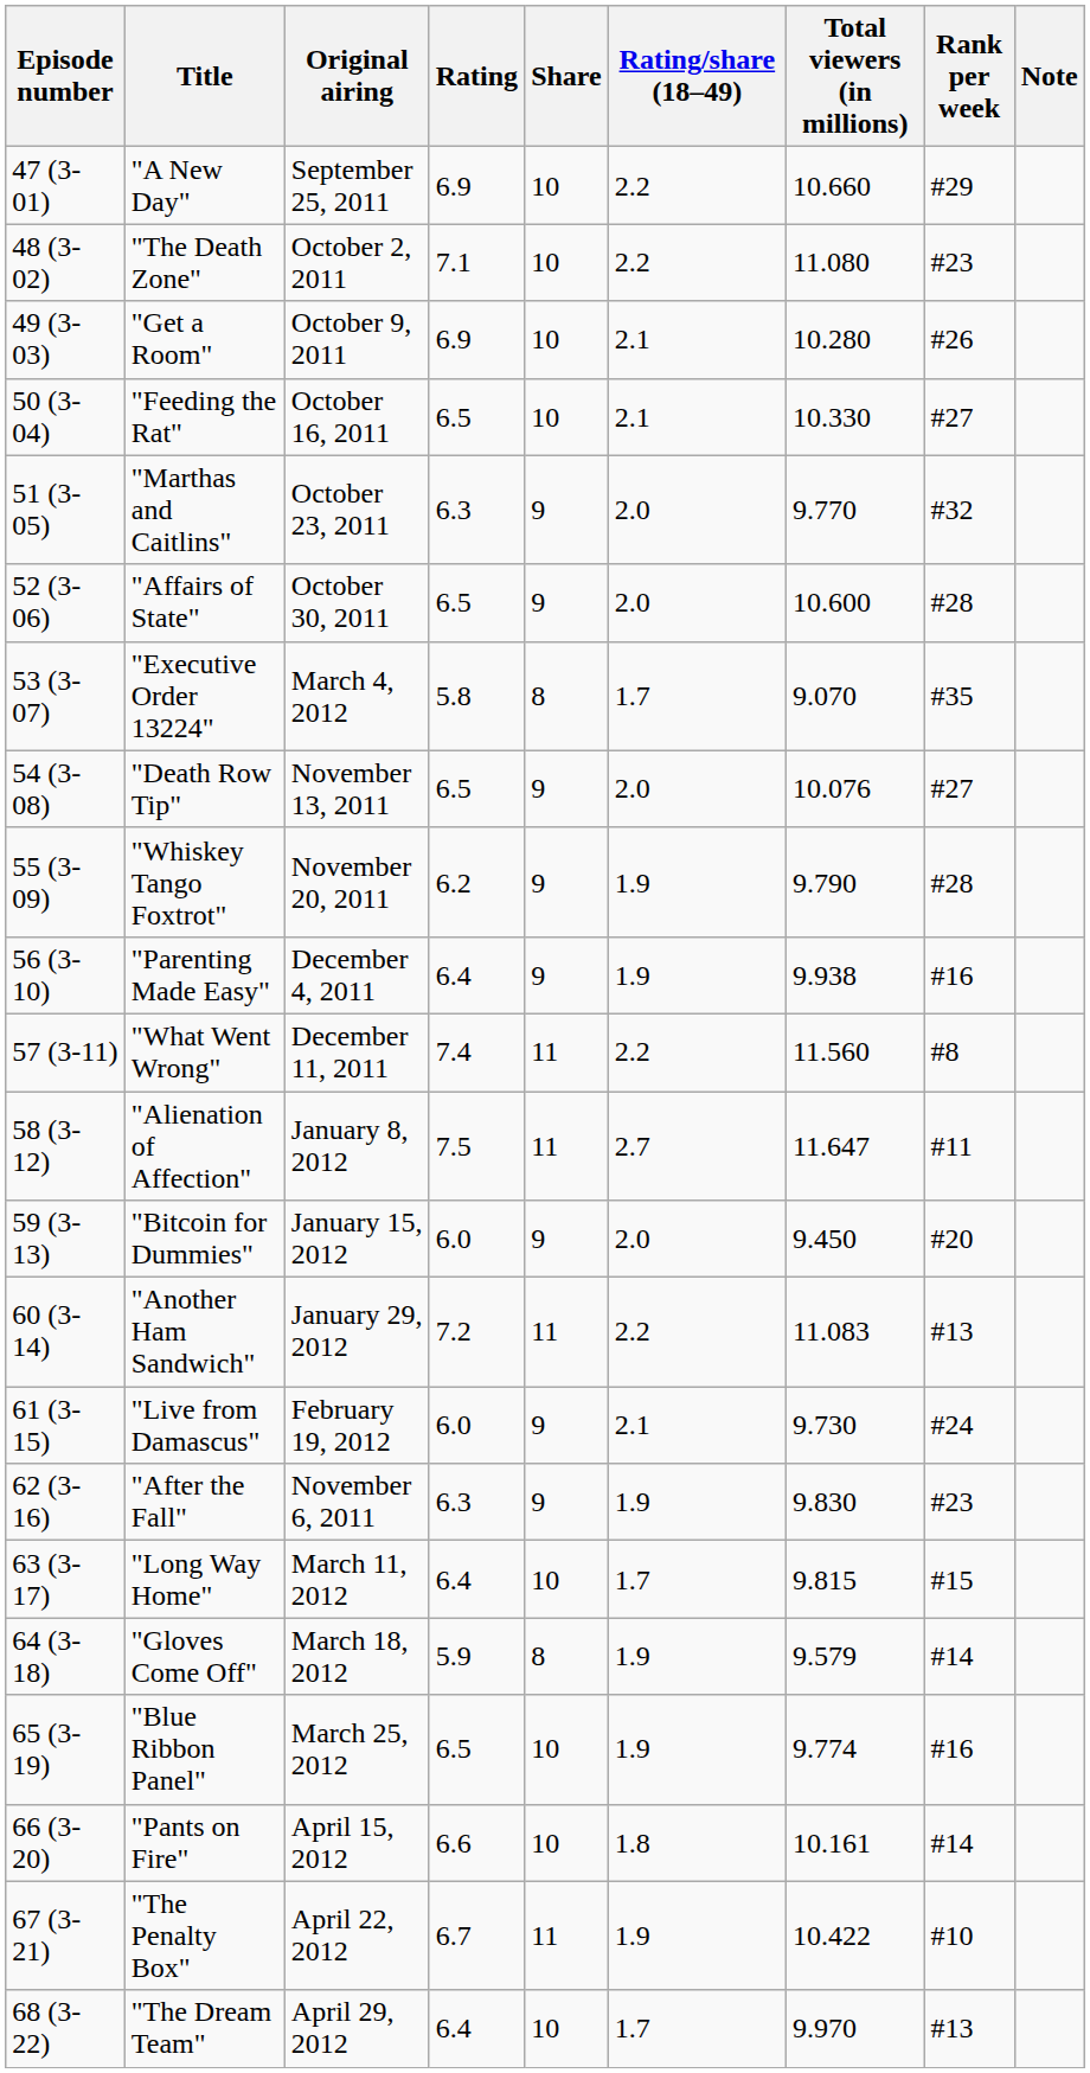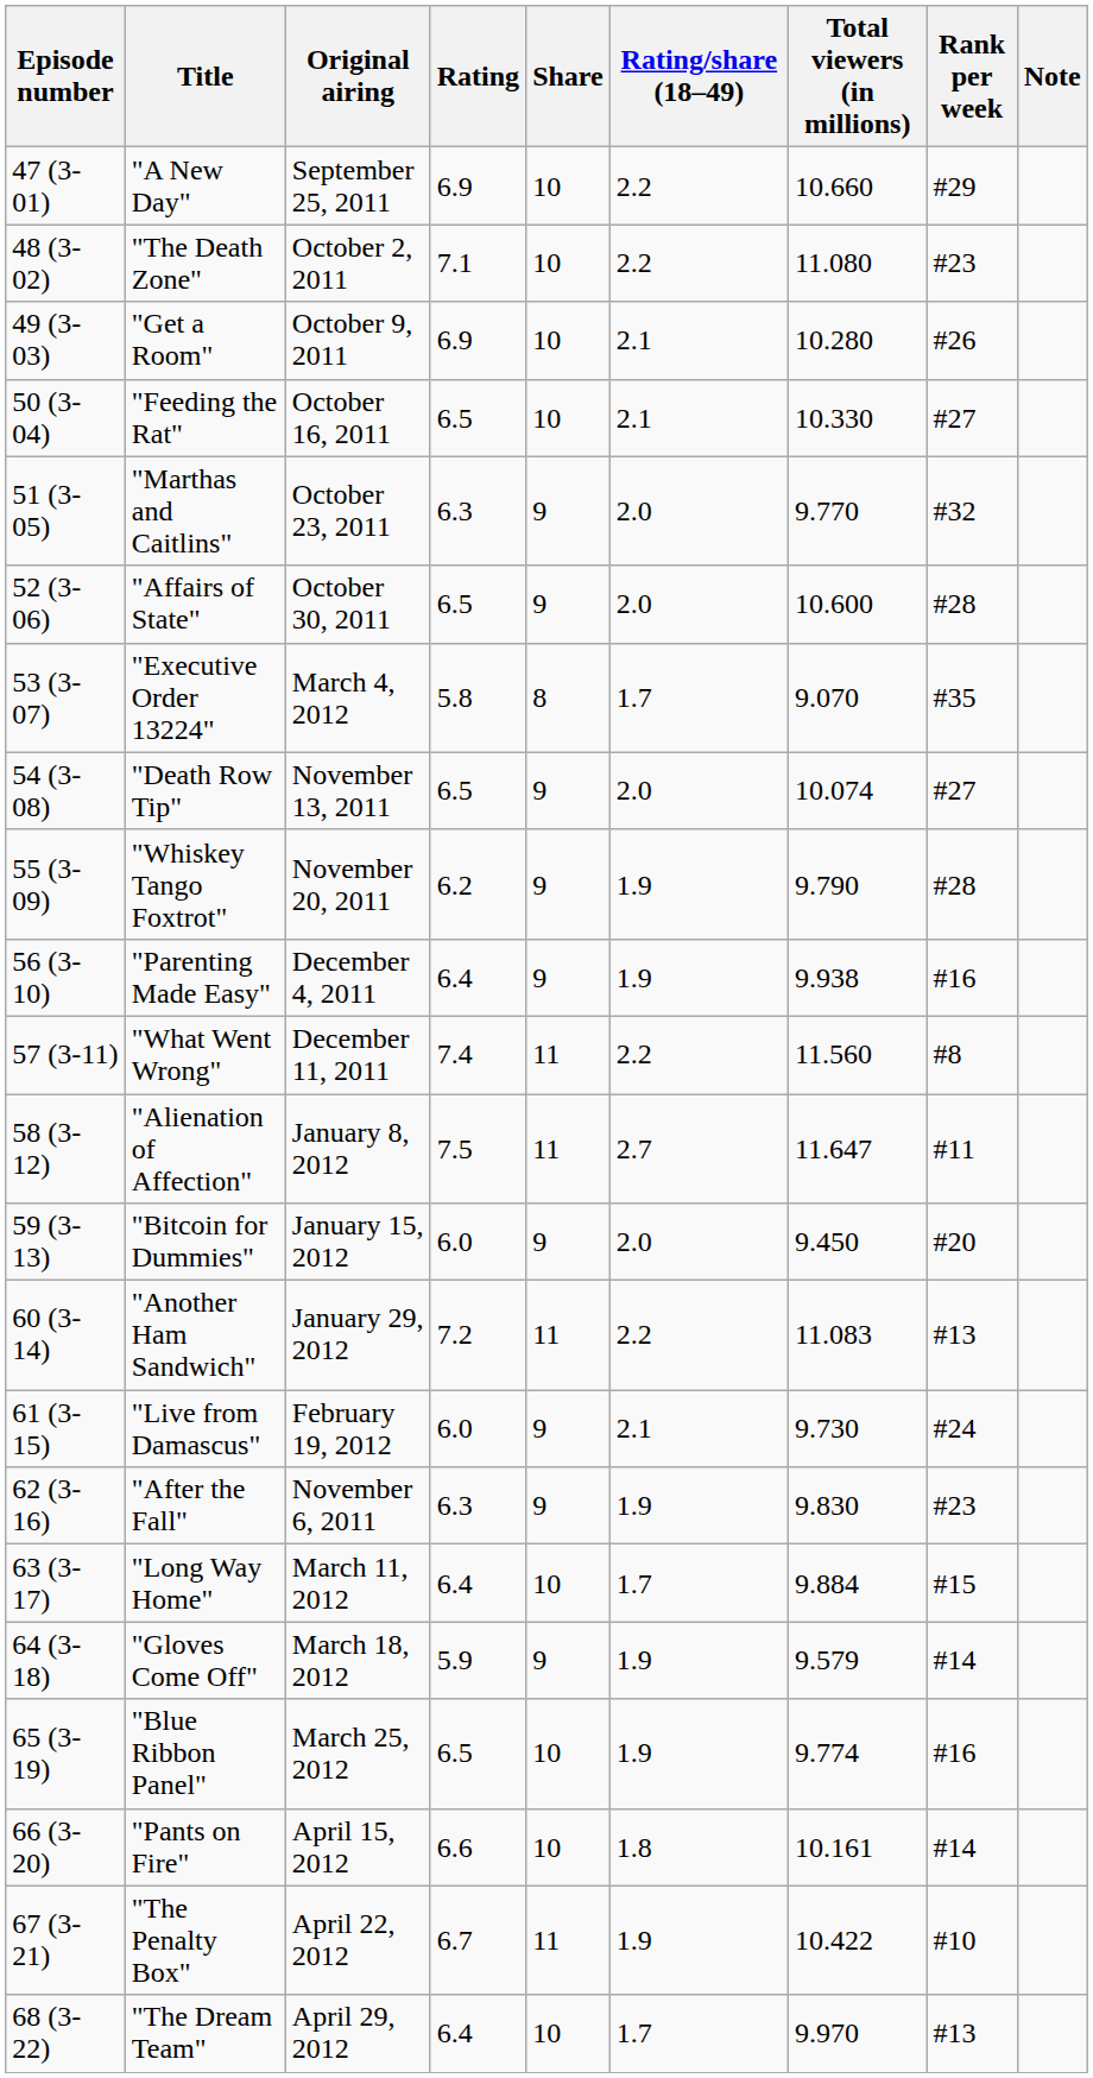 <table class="wikitable" text-align:center; margin-left: auto; margin-right: auto;">
 <tr>
 <th>Episode number</th>
 <th>Title</th>
 <th>Original airing</th>
 <th>Rating</th>
 <th>Share</th>
 <th><a href='#'>Rating/share</a> (18–49)</th>
 <th>Total viewers (in millions)</th>
 <th>Rank per week</th>
 <th>Note</th>
 </tr>
 <tr>
 <td>47 (3-01)</td>
 <td>"A New Day"</td>
 <td>September 25, 2011</td>
 <td>6.9</td>
 <td>10</td>
 <td>2.2</td>
 <td>10.660</td>
 <td>#29</td>
 <td></td>
 </tr>
 <tr>
 <td>48 (3-02)</td>
 <td>"The Death Zone"</td>
 <td>October 2, 2011</td>
 <td>7.1</td>
 <td>10</td>
 <td>2.2</td>
 <td>11.080</td>
 <td>#23</td>
 <td></td>
 </tr>
 <tr>
 <td>49 (3-03)</td>
 <td>"Get a Room"</td>
 <td>October 9, 2011</td>
 <td>6.9</td>
 <td>10</td>
 <td>2.1</td>
 <td>10.280</td>
 <td>#26</td>
 <td></td>
 </tr>
 <tr>
 <td>50 (3-04)</td>
 <td>"Feeding the Rat"</td>
 <td>October 16, 2011</td>
 <td>6.5</td>
 <td>10</td>
 <td>2.1</td>
 <td>10.330</td>
 <td>#27</td>
 <td></td>
 </tr>
 <tr>
 <td>51 (3-05)</td>
 <td>"Marthas and Caitlins"</td>
 <td>October 23, 2011</td>
 <td>6.3</td>
 <td>9</td>
 <td>2.0</td>
 <td>9.770</td>
 <td>#32</td>
 <td></td>
 </tr>
 <tr>
 <td>52 (3-06)</td>
 <td>"Affairs of State"</td>
 <td>October 30, 2011</td>
 <td>6.5</td>
 <td>9</td>
 <td>2.0</td>
 <td>10.600</td>
 <td>#28</td>
 <td></td>
 </tr>
 <tr>
 <td>53 (3-07)</td>
 <td>"Executive Order 13224"</td>
 <td>March 4, 2012</td>
 <td>5.8</td>
 <td>8</td>
 <td>1.7</td>
 <td>9.070</td>
 <td>#35</td>
 <td></td>
 </tr>
 <tr>
 <td>54 (3-08)</td>
 <td>"Death Row Tip"</td>
 <td>November 13, 2011</td>
 <td>6.5</td>
 <td>9</td>
 <td>2.0</td>
-<td>10.076</td>
+<td>10.074</td>
 <td>#27</td>
 <td></td>
 </tr>
 <tr>
 <td>55 (3-09)</td>
 <td>"Whiskey Tango Foxtrot"</td>
 <td>November 20, 2011</td>
 <td>6.2</td>
 <td>9</td>
 <td>1.9</td>
 <td>9.790</td>
 <td>#28</td>
 <td></td>
 </tr>
 <tr>
 <td>56 (3-10)</td>
 <td>"Parenting Made Easy"</td>
 <td>December 4, 2011</td>
 <td>6.4</td>
 <td>9</td>
 <td>1.9</td>
 <td>9.938</td>
 <td>#16</td>
 <td></td>
 </tr>
 <tr>
 <td>57 (3-11)</td>
 <td>"What Went Wrong"</td>
 <td>December 11, 2011</td>
 <td>7.4</td>
 <td>11</td>
 <td>2.2</td>
 <td>11.560</td>
 <td>#8</td>
 <td></td>
 </tr>
 <tr>
 <td>58 (3-12)</td>
 <td>"Alienation of Affection"</td>
 <td>January 8, 2012</td>
 <td>7.5</td>
 <td>11</td>
 <td>2.7</td>
 <td>11.647</td>
 <td>#11</td>
 <td></td>
 </tr>
 <tr>
 <td>59 (3-13)</td>
 <td>"Bitcoin for Dummies"</td>
 <td>January 15, 2012</td>
 <td>6.0</td>
 <td>9</td>
 <td>2.0</td>
 <td>9.450</td>
 <td>#20</td>
 <td></td>
 </tr>
 <tr>
 <td>60 (3-14)</td>
 <td>"Another Ham Sandwich"</td>
 <td>January 29, 2012</td>
 <td>7.2</td>
 <td>11</td>
 <td>2.2</td>
 <td>11.083</td>
 <td>#13</td>
 <td></td>
 </tr>
 <tr>
 <td>61 (3-15)</td>
 <td>"Live from Damascus"</td>
 <td>February 19, 2012</td>
 <td>6.0</td>
 <td>9</td>
 <td>2.1</td>
 <td>9.730</td>
 <td>#24</td>
 <td></td>
 </tr>
 <tr>
 <td>62 (3-16)</td>
 <td>"After the Fall"</td>
 <td>November 6, 2011</td>
 <td>6.3</td>
 <td>9</td>
 <td>1.9</td>
 <td>9.830</td>
 <td>#23</td>
 <td></td>
 </tr>
 <tr>
 <td>63 (3-17)</td>
 <td>"Long Way Home"</td>
 <td>March 11, 2012</td>
 <td>6.4</td>
 <td>10</td>
 <td>1.7</td>
-<td>9.815</td>
+<td>9.884</td>
 <td>#15</td>
 <td></td>
 </tr>
 <tr>
 <td>64 (3-18)</td>
 <td>"Gloves Come Off"</td>
 <td>March 18, 2012</td>
 <td>5.9</td>
-<td>8</td>
+<td>9</td>
 <td>1.9</td>
 <td>9.579</td>
 <td>#14</td>
 <td></td>
 </tr>
 <tr>
 <td>65 (3-19)</td>
 <td>"Blue Ribbon Panel"</td>
 <td>March 25, 2012</td>
 <td>6.5</td>
 <td>10</td>
 <td>1.9</td>
 <td>9.774</td>
 <td>#16</td>
 <td></td>
 </tr>
 <tr>
 <td>66 (3-20)</td>
 <td>"Pants on Fire"</td>
 <td>April 15, 2012</td>
 <td>6.6</td>
 <td>10</td>
 <td>1.8</td>
 <td>10.161</td>
 <td>#14</td>
 <td></td>
 </tr>
 <tr>
 <td>67 (3-21)</td>
 <td>"The Penalty Box"</td>
 <td>April 22, 2012</td>
 <td>6.7</td>
 <td>11</td>
 <td>1.9</td>
 <td>10.422</td>
 <td>#10</td>
 <td></td>
 </tr>
 <tr>
 <td>68 (3-22)</td>
 <td>"The Dream Team"</td>
 <td>April 29, 2012</td>
 <td>6.4</td>
 <td>10</td>
 <td>1.7</td>
 <td>9.970</td>
 <td>#13</td>
 <td></td>
 </tr>
 </table>
